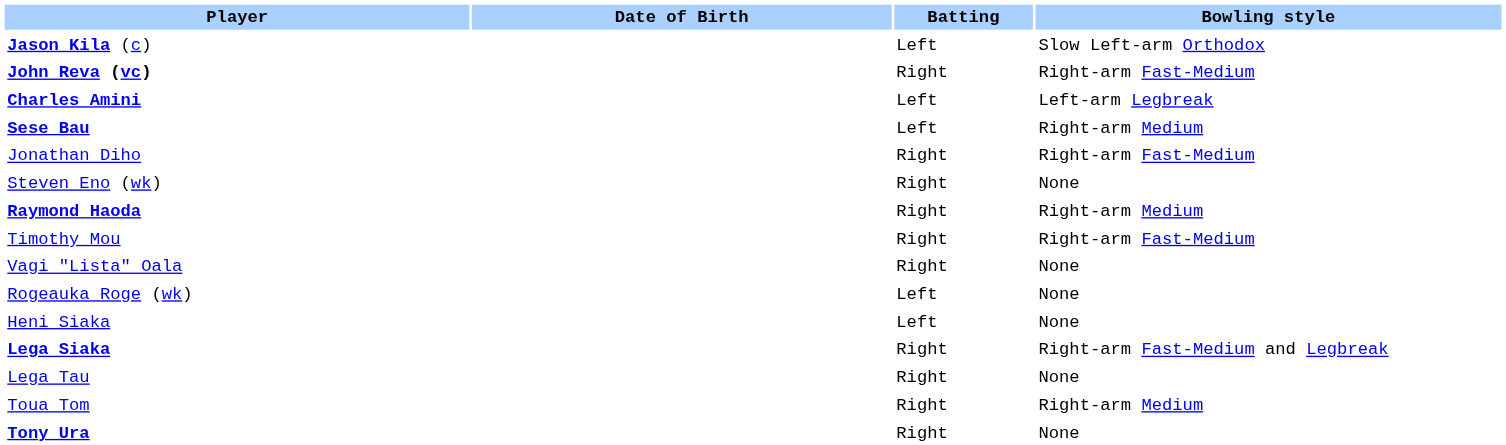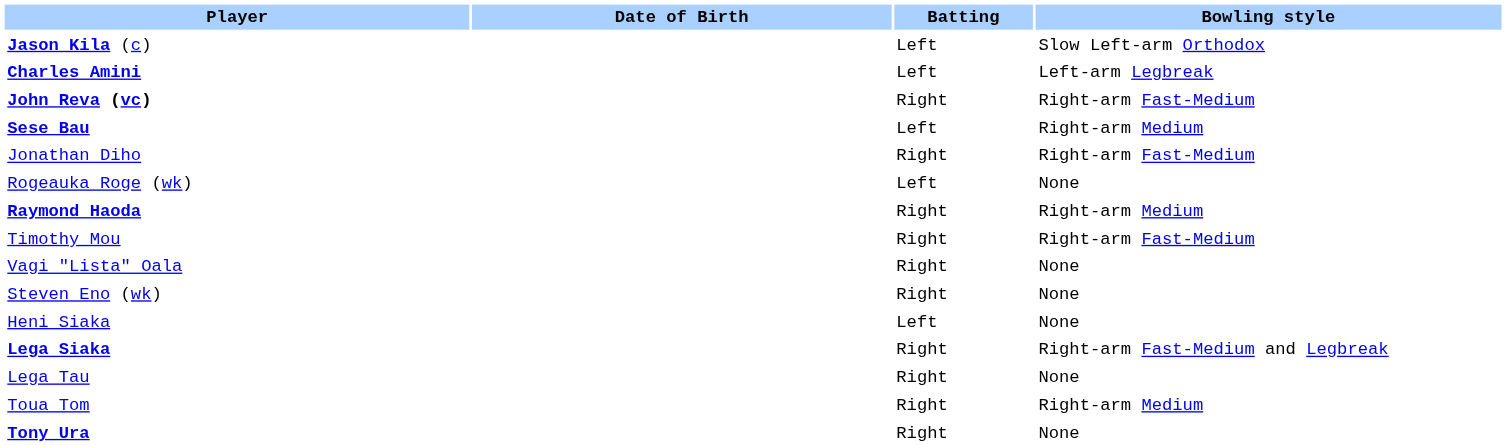 <table border="0" cellspacing="2" cellpadding="2" width="90%">
 <tr bgcolor=AAD0FF>
 <th width=20%>Player</th>
 <th width=18%>Date of Birth</th>
 <th width=6%>Batting</th>
 <th width=20%>Bowling style</th>
 </tr>
 <tr>
 <td><strong><a href='#'>Jason Kila</a></strong> (<a href='#'>c</a>)</td>
 <td></td>
 <td>Left</td>
 <td>Slow Left-arm <a href='#'>Orthodox</a></td>
 </tr>
 <tr>
+<td><strong><a href='#'>Charles Amini</a></strong></td>
+<td></td>
+<td>Left</td>
+<td>Left-arm <a href='#'>Legbreak</a></td>
+</tr>
+<tr>
 <td><strong><a href='#'>John Reva</a> (<a href='#'>vc</a>)</strong></td>
 <td></td>
 <td>Right</td>
 <td>Right-arm <a href='#'>Fast-Medium</a></td>
-</tr>
-<tr>
-<td><strong><a href='#'>Charles Amini</a></strong></td>
-<td></td>
-<td>Left</td>
-<td>Left-arm <a href='#'>Legbreak</a></td>
 </tr>
 <tr>
 <td><strong><a href='#'>Sese Bau</a></strong></td>
 <td></td>
 <td>Left</td>
 <td>Right-arm <a href='#'>Medium</a></td>
 </tr>
 <tr>
 <td><a href='#'>Jonathan Diho</a></td>
 <td></td>
 <td>Right</td>
 <td>Right-arm <a href='#'>Fast-Medium</a></td>
 </tr>
 <tr>
-<td><a href='#'>Steven Eno</a> (<a href='#'>wk</a>)</td>
+<td><a href='#'>Rogeauka Roge</a> (<a href='#'>wk</a>)</td>
 <td></td>
-<td>Right</td>
+<td>Left</td>
 <td>None</td>
 </tr>
 <tr>
 <td><strong><a href='#'>Raymond Haoda</a></strong></td>
 <td></td>
 <td>Right</td>
 <td>Right-arm <a href='#'>Medium</a></td>
 </tr>
 <tr>
 <td><a href='#'>Timothy Mou</a></td>
 <td></td>
 <td>Right</td>
 <td>Right-arm <a href='#'>Fast-Medium</a></td>
 </tr>
 <tr>
 <td><a href='#'>Vagi "Lista" Oala</a></td>
 <td></td>
 <td>Right</td>
 <td>None</td>
 </tr>
 <tr>
-<td><a href='#'>Rogeauka Roge</a> (<a href='#'>wk</a>)</td>
+<td><a href='#'>Steven Eno</a> (<a href='#'>wk</a>)</td>
 <td></td>
-<td>Left</td>
+<td>Right</td>
 <td>None</td>
 </tr>
 <tr>
 <td><a href='#'>Heni Siaka</a></td>
 <td></td>
 <td>Left</td>
 <td>None</td>
 </tr>
 <tr>
 <td><strong><a href='#'>Lega Siaka</a></strong></td>
 <td></td>
 <td>Right</td>
 <td>Right-arm <a href='#'>Fast-Medium</a>  and <a href='#'>Legbreak</a></td>
 </tr>
 <tr>
 <td><a href='#'>Lega Tau</a></td>
 <td></td>
 <td>Right</td>
 <td>None</td>
 </tr>
 <tr>
 <td><a href='#'>Toua Tom</a></td>
 <td></td>
 <td>Right</td>
 <td>Right-arm <a href='#'>Medium</a></td>
 </tr>
 <tr>
 <td><strong><a href='#'>Tony Ura</a></strong></td>
 <td></td>
 <td>Right</td>
 <td>None</td>
 </tr>
 </table>
